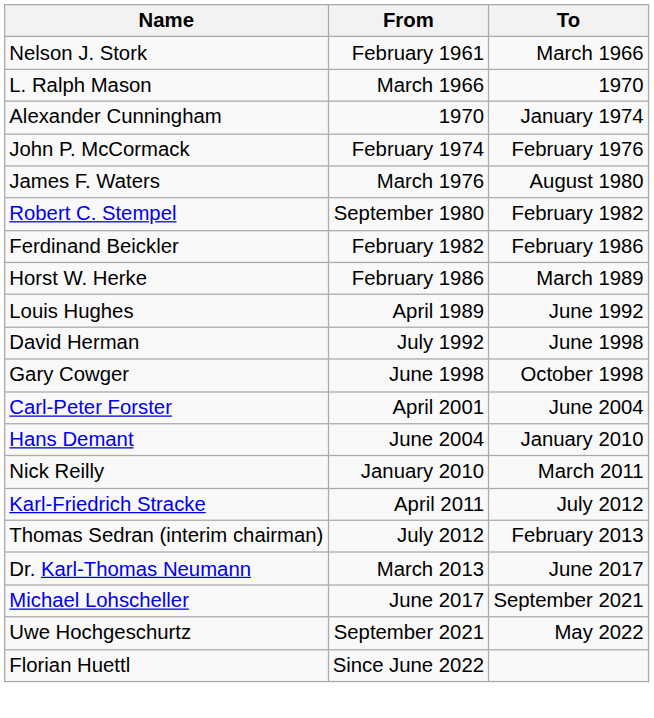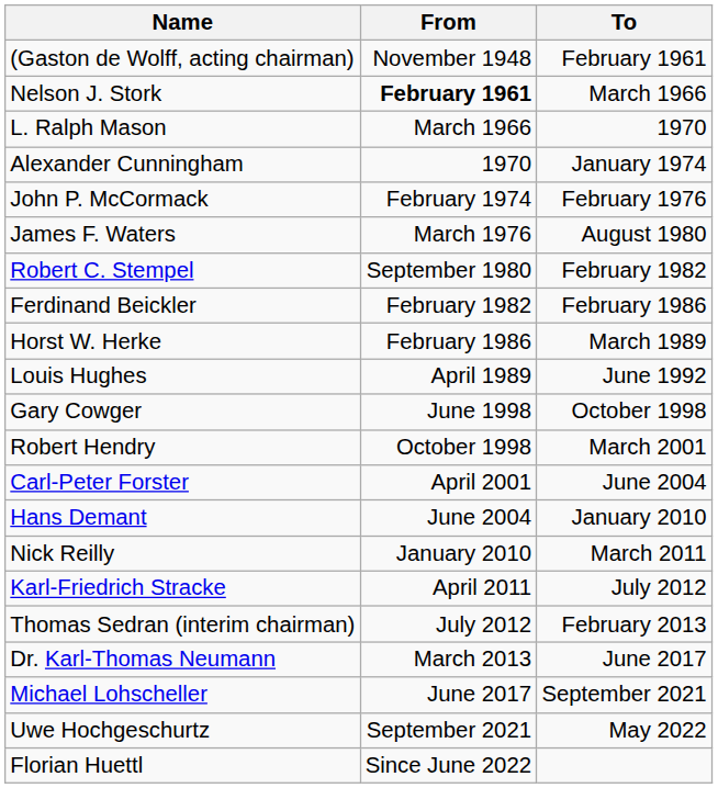 <table class="wikitable" style="text-align:right;">
 <tr class="background color5" style="text-align:center">
 <th>Name</th>
 <th>From</th>
 <th>To</th>
 </tr>
 <tr>
+<td style="text-align:left;"> (Gaston de Wolff, acting chairman)</td>
+<td>November 1948</td>
+<td>February 1961</td>
+</tr>
+<tr>
 <td style="text-align:left;">Nelson J. Stork</td>
-<td>February 1961</td>
+<td><strong>February 1961</strong></td>
 <td>March 1966</td>
 </tr>
 <tr>
 <td style="text-align:left;">L. Ralph Mason</td>
 <td>March 1966</td>
 <td>1970</td>
 </tr>
 <tr>
 <td style="text-align:left;">Alexander Cunningham</td>
 <td>1970</td>
 <td>January 1974</td>
 </tr>
 <tr>
 <td style="text-align:left;">John P. McCormack</td>
 <td>February 1974</td>
 <td>February 1976</td>
 </tr>
 <tr>
 <td style="text-align:left;">James F. Waters</td>
 <td>March 1976</td>
 <td>August 1980</td>
 </tr>
 <tr>
 <td style="text-align:left;"><a href='#'>Robert C. Stempel</a></td>
 <td>September 1980</td>
 <td>February 1982</td>
 </tr>
 <tr>
 <td style="text-align:left;">Ferdinand Beickler</td>
 <td>February 1982</td>
 <td>February 1986</td>
 </tr>
 <tr>
 <td style="text-align:left;">Horst W. Herke</td>
 <td>February 1986</td>
 <td>March 1989</td>
 </tr>
 <tr>
 <td style="text-align:left;">Louis Hughes</td>
 <td>April 1989</td>
 <td>June 1992</td>
 </tr>
 <tr>
-<td style="text-align:left;">David Herman</td>
-<td>July 1992</td>
-<td>June 1998</td>
-</tr>
-<tr>
 <td style="text-align:left;">Gary Cowger</td>
 <td>June 1998</td>
 <td>October 1998</td>
+</tr>
+<tr>
+<td style="text-align:left;">Robert Hendry</td>
+<td>October 1998</td>
+<td>March 2001</td>
 </tr>
 <tr>
 <td style="text-align:left;"><a href='#'>Carl-Peter Forster</a></td>
 <td>April 2001</td>
 <td>June 2004</td>
 </tr>
 <tr>
 <td style="text-align:left;"><a href='#'>Hans Demant</a></td>
 <td>June 2004</td>
 <td>January 2010</td>
 </tr>
 <tr>
 <td style="text-align:left;">Nick Reilly</td>
 <td>January 2010</td>
 <td>March 2011</td>
 </tr>
 <tr>
 <td style="text-align:left;"><a href='#'>Karl-Friedrich Stracke</a></td>
 <td>April 2011</td>
 <td>July 2012</td>
 </tr>
 <tr>
 <td style="text-align:left;">Thomas Sedran (interim chairman)</td>
 <td>July 2012</td>
 <td>February 2013</td>
 </tr>
 <tr>
 <td style="text-align:left;">Dr. <a href='#'>Karl-Thomas Neumann</a></td>
 <td>March 2013</td>
 <td>June 2017</td>
 </tr>
 <tr>
 <td style="text-align:left;"><a href='#'>Michael Lohscheller</a></td>
 <td>June 2017</td>
 <td>September 2021</td>
 </tr>
 <tr>
 <td style="text-align:left;">Uwe Hochgeschurtz</td>
 <td>September 2021</td>
 <td>May 2022</td>
 </tr>
 <tr>
 <td style="text-align:left;">Florian Huettl</td>
 <td>Since June 2022</td>
 <td></td>
 </tr>
 </table>
